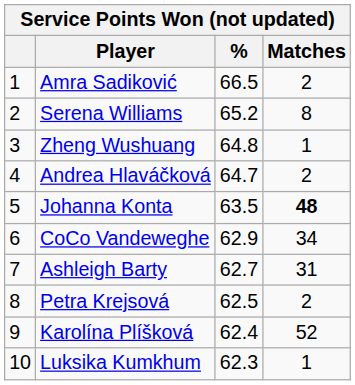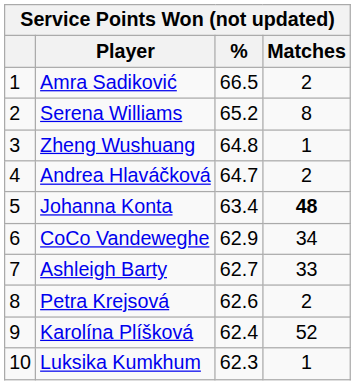 <table class="wikitable">
 <tr>
 <th colspan=4>Service Points Won (not updated)</th>
 </tr>
 <tr>
 <th></th>
 <th>Player</th>
 <th>%</th>
 <th>Matches</th>
 </tr>
 <tr>
 <td>1</td>
 <td> <a href='#'>Amra Sadiković</a></td>
 <td>66.5</td>
 <td align=center>2</td>
 </tr>
 <tr>
 <td>2</td>
 <td> <a href='#'>Serena Williams</a></td>
 <td>65.2</td>
 <td align=center>8</td>
 </tr>
 <tr>
 <td>3</td>
 <td> <a href='#'>Zheng Wushuang</a></td>
 <td>64.8</td>
 <td align=center>1</td>
 </tr>
 <tr>
 <td>4</td>
 <td> <a href='#'>Andrea Hlaváčková</a></td>
 <td>64.7</td>
 <td align=center>2</td>
 </tr>
 <tr>
 <td>5</td>
 <td> <a href='#'>Johanna Konta</a></td>
-<td>63.5</td>
+<td>63.4</td>
 <td align=center><strong>48</strong></td>
 </tr>
 <tr>
 <td>6</td>
 <td> <a href='#'>CoCo Vandeweghe</a></td>
 <td>62.9</td>
 <td align=center>34</td>
 </tr>
 <tr>
 <td>7</td>
 <td> <a href='#'>Ashleigh Barty</a></td>
 <td>62.7</td>
-<td align=center>31</td>
+<td align=center>33</td>
 </tr>
 <tr>
 <td>8</td>
 <td> <a href='#'>Petra Krejsová</a></td>
-<td>62.5</td>
+<td>62.6</td>
 <td align=center>2</td>
 </tr>
 <tr>
 <td>9</td>
 <td> <a href='#'>Karolína Plíšková</a></td>
 <td>62.4</td>
 <td align=center>52</td>
 </tr>
 <tr>
 <td>10</td>
 <td> <a href='#'>Luksika Kumkhum</a></td>
 <td>62.3</td>
 <td align=center>1</td>
 </tr>
 </table>
